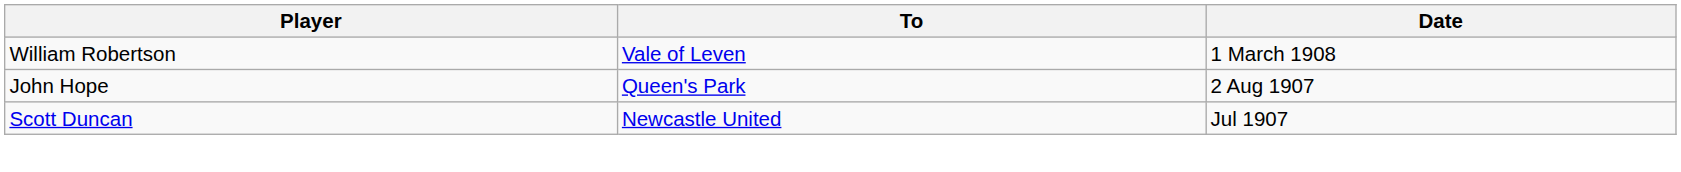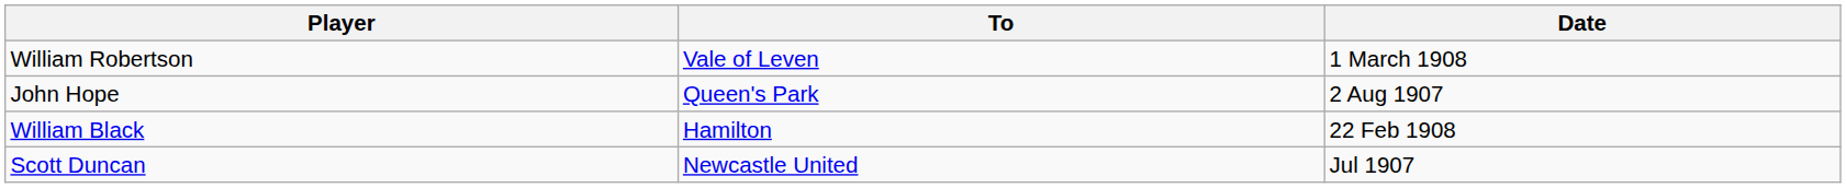 <table class="wikitable" style="text-align:center; font-size:95%;width:98%; text-align:left">
 <tr>
 <th>Player</th>
 <th>To</th>
 <th>Date</th>
 </tr>
 <tr>
 <td> William Robertson</td>
 <td> <a href='#'>Vale of Leven</a></td>
 <td>1 March 1908</td>
 </tr>
 <tr>
 <td> John Hope</td>
 <td> <a href='#'>Queen's Park</a></td>
 <td>2 Aug 1907</td>
 </tr>
 <tr>
+<td> <a href='#'>William Black</a></td>
+<td> <a href='#'>Hamilton</a></td>
+<td>22 Feb 1908</td>
+</tr>
+<tr>
 <td> <a href='#'>Scott Duncan</a></td>
 <td> <a href='#'>Newcastle United</a></td>
 <td>Jul 1907</td>
 </tr>
 </table>
